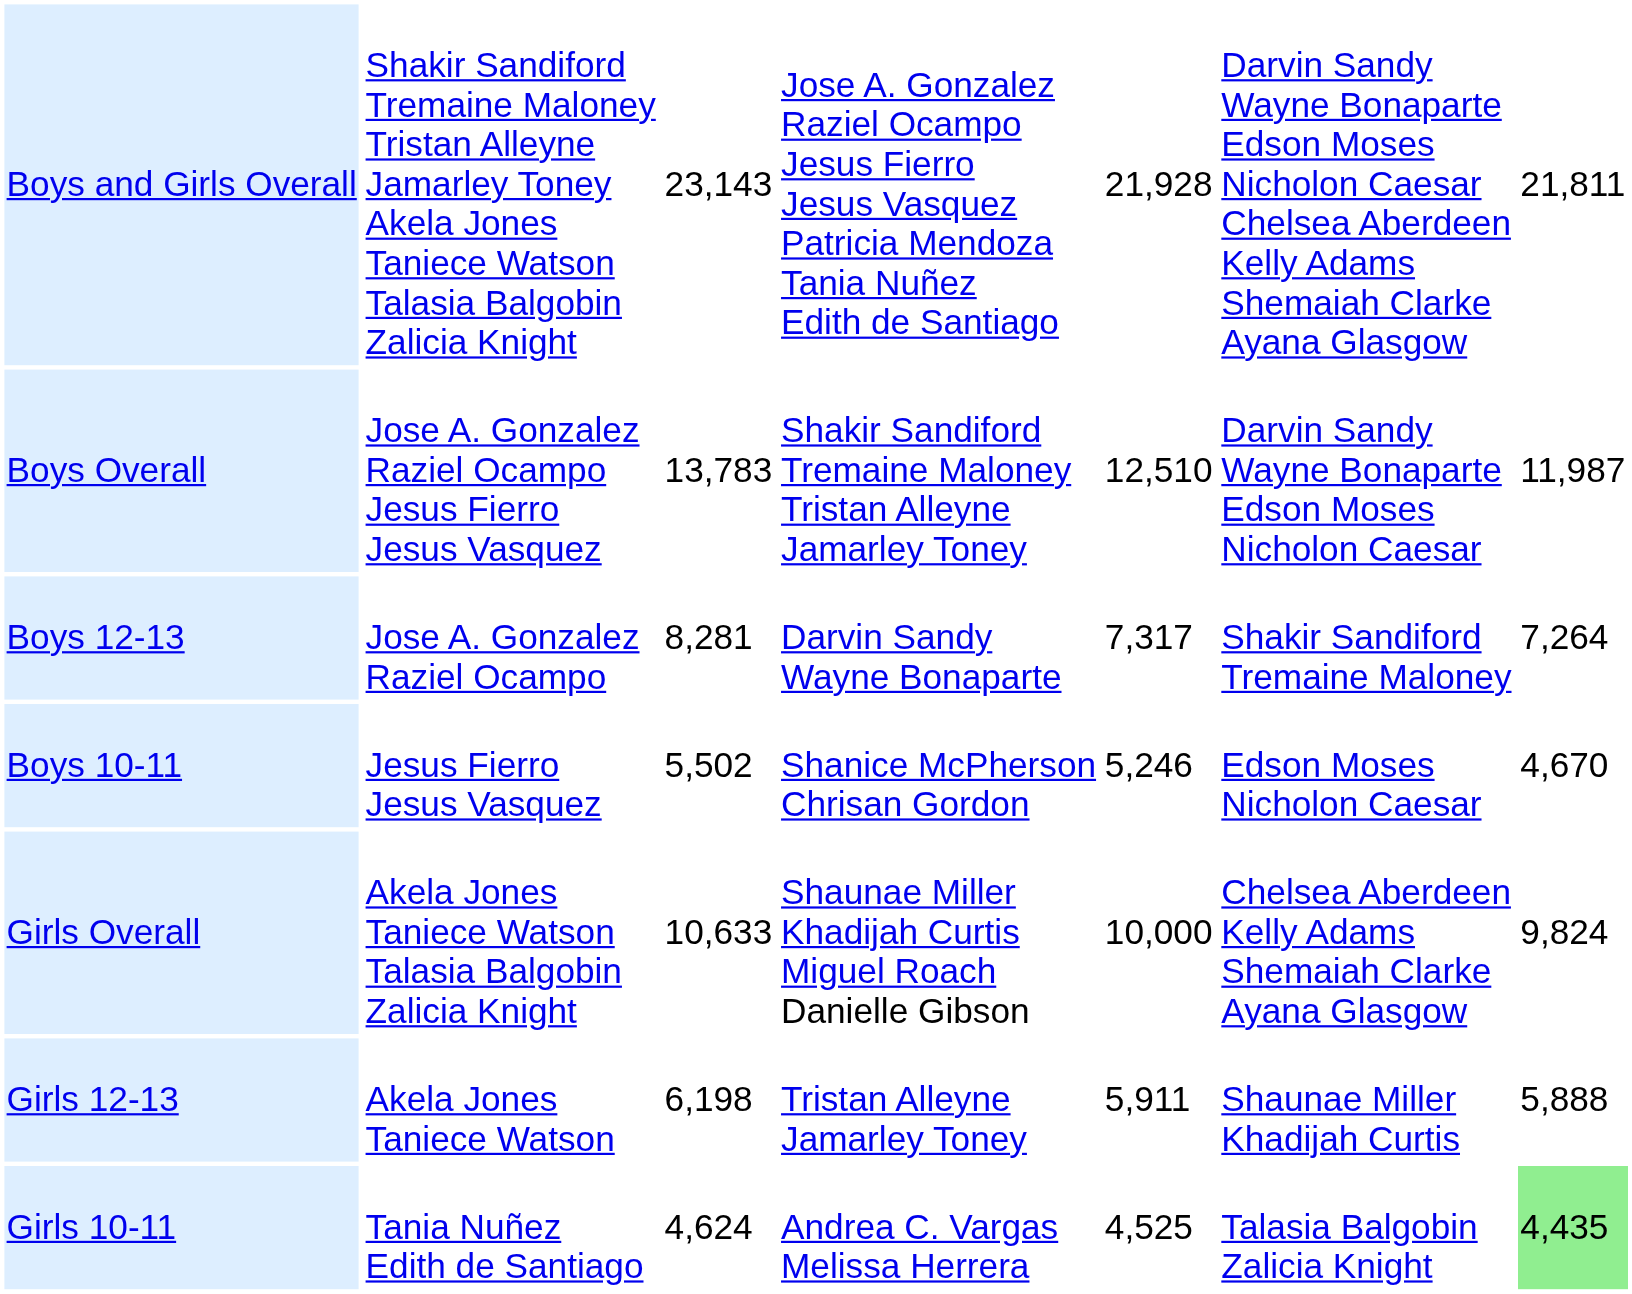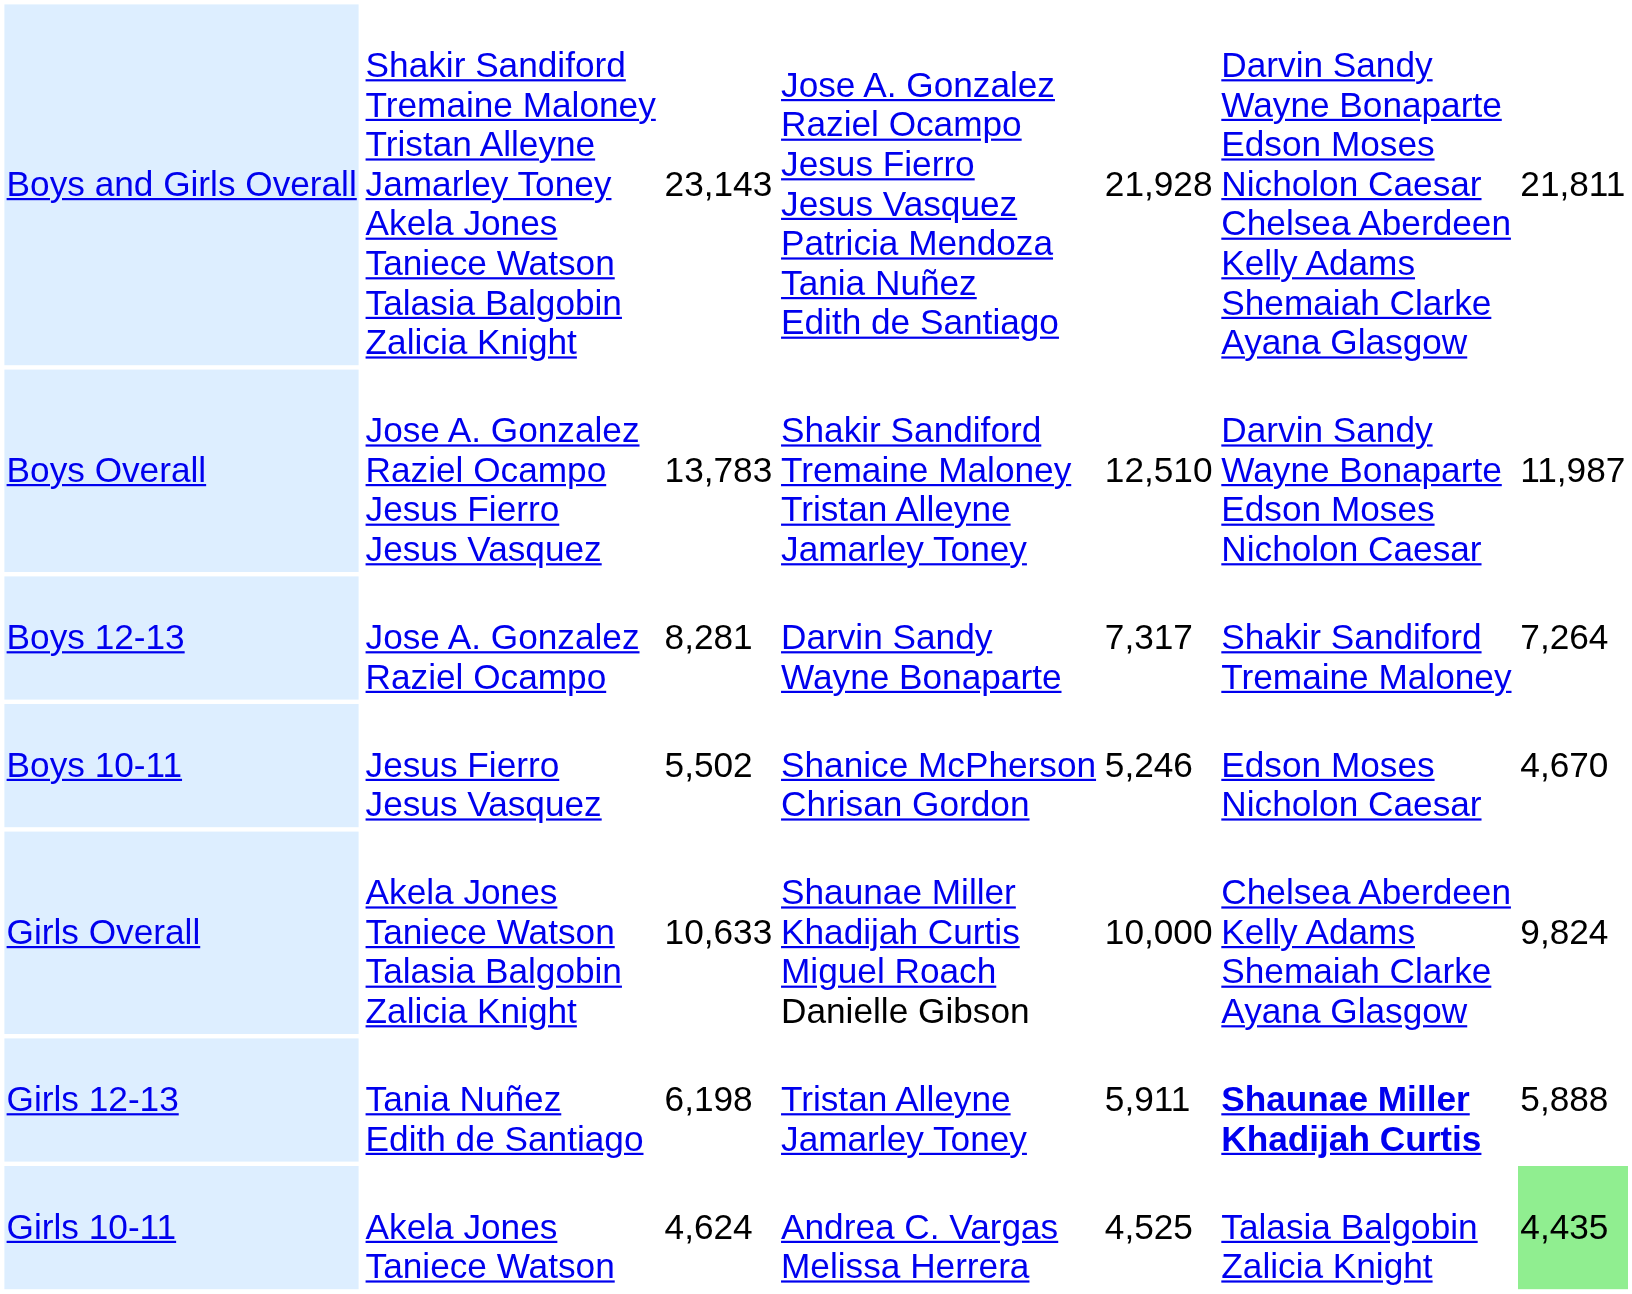 <table>
 <tr>
 <td bgcolor = DDEEFF><a href='#'>Boys and Girls Overall</a></td>
 <td> <br><a href='#'>Shakir Sandiford</a> <br><a href='#'>Tremaine Maloney</a> <br><a href='#'>Tristan Alleyne</a> <br><a href='#'>Jamarley Toney</a> <br><a href='#'>Akela Jones</a> <br><a href='#'>Taniece Watson</a> <br><a href='#'>Talasia Balgobin</a> <br><a href='#'>Zalicia Knight</a></td>
 <td>23,143</td>
 <td align=top> <br><a href='#'>Jose A. Gonzalez</a> <br><a href='#'>Raziel Ocampo</a> <br><a href='#'>Jesus Fierro</a> <br><a href='#'>Jesus Vasquez</a><br><a href='#'>Patricia Mendoza</a> <br><a href='#'>Tania Nuñez</a> <br><a href='#'>Edith de Santiago</a></td>
 <td>21,928</td>
 <td> <br><a href='#'>Darvin Sandy</a> <br><a href='#'>Wayne Bonaparte</a> <br><a href='#'>Edson Moses</a> <br><a href='#'>Nicholon Caesar</a> <br><a href='#'>Chelsea Aberdeen</a> <br><a href='#'>Kelly Adams</a> <br><a href='#'>Shemaiah Clarke</a> <br><a href='#'>Ayana Glasgow</a></td>
 <td>21,811</td>
 </tr>
 <tr>
 <td bgcolor = DDEEFF><a href='#'>Boys Overall</a></td>
 <td> <br><a href='#'>Jose A. Gonzalez</a> <br><a href='#'>Raziel Ocampo</a> <br><a href='#'>Jesus Fierro</a> <br><a href='#'>Jesus Vasquez</a></td>
 <td>13,783</td>
 <td> <br><a href='#'>Shakir Sandiford</a> <br><a href='#'>Tremaine Maloney</a> <br><a href='#'>Tristan Alleyne</a> <br><a href='#'>Jamarley Toney</a></td>
 <td>12,510</td>
 <td> <br><a href='#'>Darvin Sandy</a> <br><a href='#'>Wayne Bonaparte</a> <br><a href='#'>Edson Moses</a> <br><a href='#'>Nicholon Caesar</a></td>
 <td>11,987</td>
 </tr>
 <tr>
 <td bgcolor = DDEEFF><a href='#'>Boys 12-13</a></td>
 <td> <br><a href='#'>Jose A. Gonzalez</a> <br><a href='#'>Raziel Ocampo</a></td>
 <td>8,281</td>
 <td> <br><a href='#'>Darvin Sandy</a> <br><a href='#'>Wayne Bonaparte</a></td>
 <td>7,317</td>
 <td> <br><a href='#'>Shakir Sandiford</a> <br><a href='#'>Tremaine Maloney</a></td>
 <td>7,264</td>
 </tr>
 <tr>
 <td bgcolor = DDEEFF><a href='#'>Boys 10-11</a></td>
 <td> <br><a href='#'>Jesus Fierro</a> <br><a href='#'>Jesus Vasquez</a></td>
 <td>5,502</td>
 <td> <br><a href='#'>Shanice McPherson</a> <br><a href='#'>Chrisan Gordon</a></td>
 <td>5,246</td>
 <td> <br><a href='#'>Edson Moses</a> <br><a href='#'>Nicholon Caesar</a></td>
 <td>4,670</td>
 </tr>
 <tr>
 <td bgcolor = DDEEFF><a href='#'>Girls Overall</a></td>
 <td> <br><a href='#'>Akela Jones</a> <br><a href='#'>Taniece Watson</a> <br><a href='#'>Talasia Balgobin</a> <br><a href='#'>Zalicia Knight</a></td>
 <td>10,633</td>
 <td> <br><a href='#'>Shaunae Miller</a> <br><a href='#'>Khadijah Curtis</a> <br><a href='#'>Miguel Roach</a> <br>Danielle Gibson</td>
 <td>10,000</td>
 <td> <br><a href='#'>Chelsea Aberdeen</a> <br><a href='#'>Kelly Adams</a> <br><a href='#'>Shemaiah Clarke</a> <br><a href='#'>Ayana Glasgow</a></td>
 <td>9,824</td>
 </tr>
 <tr>
 <td bgcolor = DDEEFF><a href='#'>Girls 12-13</a></td>
-<td> <br><a href='#'>Akela Jones</a> <br><a href='#'>Taniece Watson</a></td>
+<td> <br><a href='#'>Tania Nuñez</a> <br><a href='#'>Edith de Santiago</a></td>
 <td>6,198</td>
 <td> <br><a href='#'>Tristan Alleyne</a> <br><a href='#'>Jamarley Toney</a></td>
 <td>5,911</td>
-<td> <br><a href='#'>Shaunae Miller</a> <br><a href='#'>Khadijah Curtis</a></td>
+<td><strong> <br><a href='#'>Shaunae Miller</a> <br><a href='#'>Khadijah Curtis</a></strong></td>
 <td>5,888</td>
 </tr>
 <tr>
 <td bgcolor = DDEEFF><a href='#'>Girls 10-11</a></td>
-<td> <br><a href='#'>Tania Nuñez</a> <br><a href='#'>Edith de Santiago</a></td>
+<td> <br><a href='#'>Akela Jones</a> <br><a href='#'>Taniece Watson</a></td>
 <td>4,624</td>
 <td> <br><a href='#'>Andrea C. Vargas</a> <br><a href='#'>Melissa Herrera</a></td>
 <td>4,525</td>
 <td> <br><a href='#'>Talasia Balgobin</a> <br><a href='#'>Zalicia Knight</a></td>
 <td style="background: lightgreen;">4,435</td>
 </tr>
 <tr>
 </tr>
 </table>
